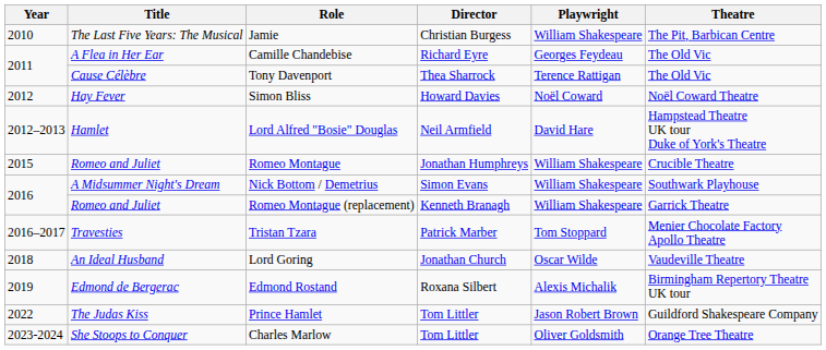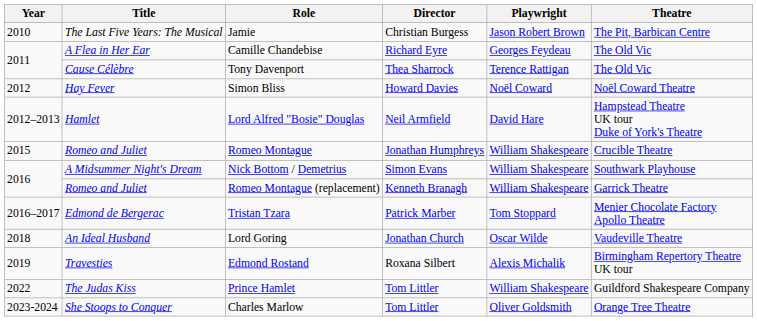 <table class="wikitable">
 <tr>
 <th>Year</th>
 <th>Title</th>
 <th>Role</th>
 <th>Director</th>
 <th>Playwright</th>
 <th>Theatre</th>
 </tr>
 <tr>
 <td>2010</td>
 <td><em>The Last Five Years: The Musical</em></td>
 <td>Jamie</td>
 <td>Christian Burgess</td>
-<td><a href='#'>William Shakespeare</a></td>
+<td><a href='#'>Jason Robert Brown</a></td>
 <td><a href='#'>The Pit, Barbican Centre</a></td>
 </tr>
 <tr>
 <td rowspan="2">2011</td>
 <td><em><a href='#'>A Flea in Her Ear</a></em></td>
 <td>Camille Chandebise</td>
 <td><a href='#'>Richard Eyre</a></td>
 <td><a href='#'>Georges Feydeau</a></td>
 <td><a href='#'>The Old Vic</a></td>
 </tr>
 <tr>
 <td><em><a href='#'>Cause Célèbre</a></em></td>
 <td>Tony Davenport</td>
 <td><a href='#'>Thea Sharrock</a></td>
 <td><a href='#'>Terence Rattigan</a></td>
 <td><a href='#'>The Old Vic</a></td>
 </tr>
 <tr>
 <td>2012</td>
 <td><em><a href='#'>Hay Fever</a></em></td>
 <td>Simon Bliss</td>
 <td><a href='#'>Howard Davies</a></td>
 <td><a href='#'>Noël Coward</a></td>
 <td><a href='#'>Noël Coward Theatre</a></td>
 </tr>
 <tr>
 <td>2012–2013</td>
 <td><em><a href='#'>Hamlet</a></em></td>
 <td><a href='#'>Lord Alfred "Bosie" Douglas</a></td>
 <td><a href='#'>Neil Armfield</a></td>
 <td><a href='#'>David Hare</a></td>
 <td><a href='#'>Hampstead Theatre</a> <br>UK tour<br><a href='#'>Duke of York's Theatre</a></td>
 </tr>
 <tr>
 <td>2015</td>
 <td><em><a href='#'>Romeo and Juliet</a></em></td>
 <td><a href='#'>Romeo Montague</a></td>
 <td><a href='#'>Jonathan Humphreys</a></td>
 <td><a href='#'>William Shakespeare</a></td>
 <td><a href='#'>Crucible Theatre</a></td>
 </tr>
 <tr>
 <td rowspan="2">2016</td>
 <td><em><a href='#'>A Midsummer Night's Dream</a></em></td>
 <td><a href='#'>Nick Bottom</a> / <a href='#'>Demetrius</a></td>
 <td><a href='#'>Simon Evans</a></td>
 <td><a href='#'>William Shakespeare</a></td>
 <td><a href='#'>Southwark Playhouse</a></td>
 </tr>
 <tr>
 <td><em><a href='#'>Romeo and Juliet</a></em></td>
 <td><a href='#'>Romeo Montague</a> (replacement)</td>
 <td><a href='#'>Kenneth Branagh</a></td>
 <td><a href='#'>William Shakespeare</a></td>
 <td><a href='#'>Garrick Theatre</a></td>
 </tr>
 <tr>
 <td>2016–2017</td>
-<td><em><a href='#'>Travesties</a></em></td>
+<td><em><a href='#'>Edmond de Bergerac</a></em></td>
 <td><a href='#'>Tristan Tzara</a></td>
 <td><a href='#'>Patrick Marber</a></td>
 <td><a href='#'>Tom Stoppard</a></td>
 <td><a href='#'>Menier Chocolate Factory</a> <br><a href='#'>Apollo Theatre</a></td>
 </tr>
 <tr>
 <td>2018</td>
 <td><em><a href='#'>An Ideal Husband</a></em></td>
 <td>Lord Goring</td>
 <td><a href='#'>Jonathan Church</a></td>
 <td><a href='#'>Oscar Wilde</a></td>
 <td><a href='#'>Vaudeville Theatre</a></td>
 </tr>
 <tr>
 <td>2019</td>
-<td><em><a href='#'>Edmond de Bergerac</a></em></td>
+<td><em><a href='#'>Travesties</a></em></td>
 <td><a href='#'>Edmond Rostand</a></td>
 <td>Roxana Silbert</td>
 <td><a href='#'>Alexis Michalik</a></td>
 <td><a href='#'>Birmingham Repertory Theatre</a><br>UK tour</td>
 </tr>
 <tr>
 <td>2022</td>
 <td><em><a href='#'>The Judas Kiss</a></em></td>
 <td><a href='#'>Prince Hamlet</a></td>
 <td><a href='#'>Tom Littler</a></td>
-<td><a href='#'>Jason Robert Brown</a></td>
+<td><a href='#'>William Shakespeare</a></td>
 <td>Guildford Shakespeare Company</td>
 </tr>
 <tr>
 <td>2023-2024</td>
 <td><em><a href='#'>She Stoops to Conquer</a></em></td>
 <td>Charles Marlow</td>
 <td><a href='#'>Tom Littler</a></td>
 <td><a href='#'>Oliver Goldsmith</a></td>
 <td><a href='#'>Orange Tree Theatre</a></td>
 </tr>
 </table>
